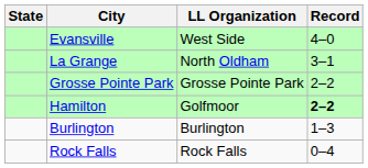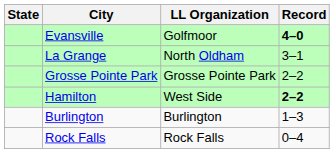 <table class="wikitable">
 <tr>
 <th>State</th>
 <th>City</th>
 <th>LL Organization</th>
 <th>Record</th>
 </tr>
 <tr bgcolor=#bbffbb>
 <td><strong></strong></td>
 <td><a href='#'>Evansville</a></td>
-<td>West Side</td>
-<td>4–0</td>
+<td>Golfmoor</td>
+<td><strong>4–0</strong></td>
 </tr>
 <tr bgcolor=#bbffbb>
 <td><strong></strong></td>
 <td><a href='#'>La Grange</a></td>
 <td>North <a href='#'>Oldham</a></td>
 <td>3–1</td>
 </tr>
 <tr bgcolor=#bbffbb>
 <td><strong></strong></td>
 <td><a href='#'>Grosse Pointe Park</a></td>
 <td>Grosse Pointe Park</td>
 <td>2–2</td>
 </tr>
 <tr bgcolor=#bbffbb>
 <td><strong></strong></td>
 <td><a href='#'>Hamilton</a></td>
-<td>Golfmoor</td>
+<td>West Side</td>
 <td><strong>2–2</strong></td>
 </tr>
 <tr>
 <td><strong></strong></td>
 <td><a href='#'>Burlington</a></td>
 <td>Burlington</td>
 <td>1–3</td>
 </tr>
 <tr>
 <td><strong></strong></td>
 <td><a href='#'>Rock Falls</a></td>
 <td>Rock Falls</td>
 <td>0–4</td>
 </tr>
 </table>
